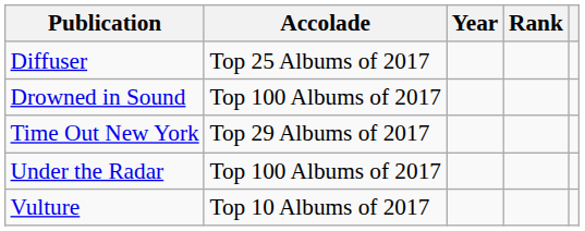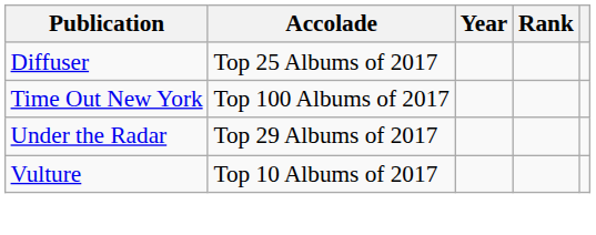 <table class="sortable wikitable">
 <tr>
 <th>Publication</th>
 <th>Accolade</th>
 <th>Year</th>
 <th>Rank</th>
 <th class="unsortable"></th>
 </tr>
 <tr>
 <td><a href='#'>Diffuser</a></td>
 <td>Top 25 Albums of 2017</td>
 <td></td>
 <td></td>
 <td></td>
 </tr>
 <tr>
-<td><a href='#'>Drowned in Sound</a></td>
+<td><a href='#'>Time Out New York</a></td>
 <td>Top 100 Albums of 2017</td>
 <td></td>
 <td></td>
 <td></td>
 </tr>
 <tr>
-<td><a href='#'>Time Out New York</a></td>
+<td><a href='#'>Under the Radar</a></td>
 <td>Top 29 Albums of 2017</td>
-<td></td>
-<td></td>
-<td></td>
-</tr>
-<tr>
-<td><a href='#'>Under the Radar</a></td>
-<td>Top 100 Albums of 2017</td>
 <td></td>
 <td></td>
 <td></td>
 </tr>
 <tr>
 <td><a href='#'>Vulture</a></td>
 <td>Top 10 Albums of 2017</td>
 <td></td>
 <td></td>
 <td></td>
 </tr>
 </table>
